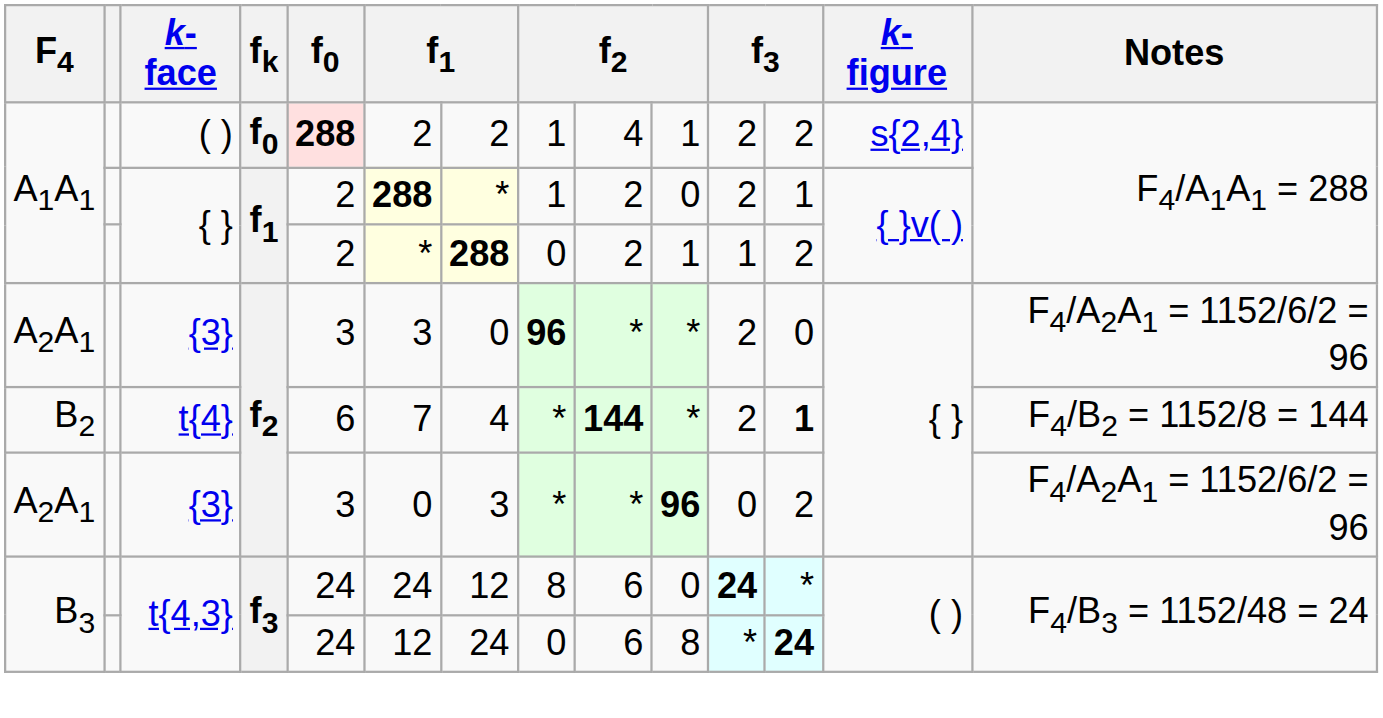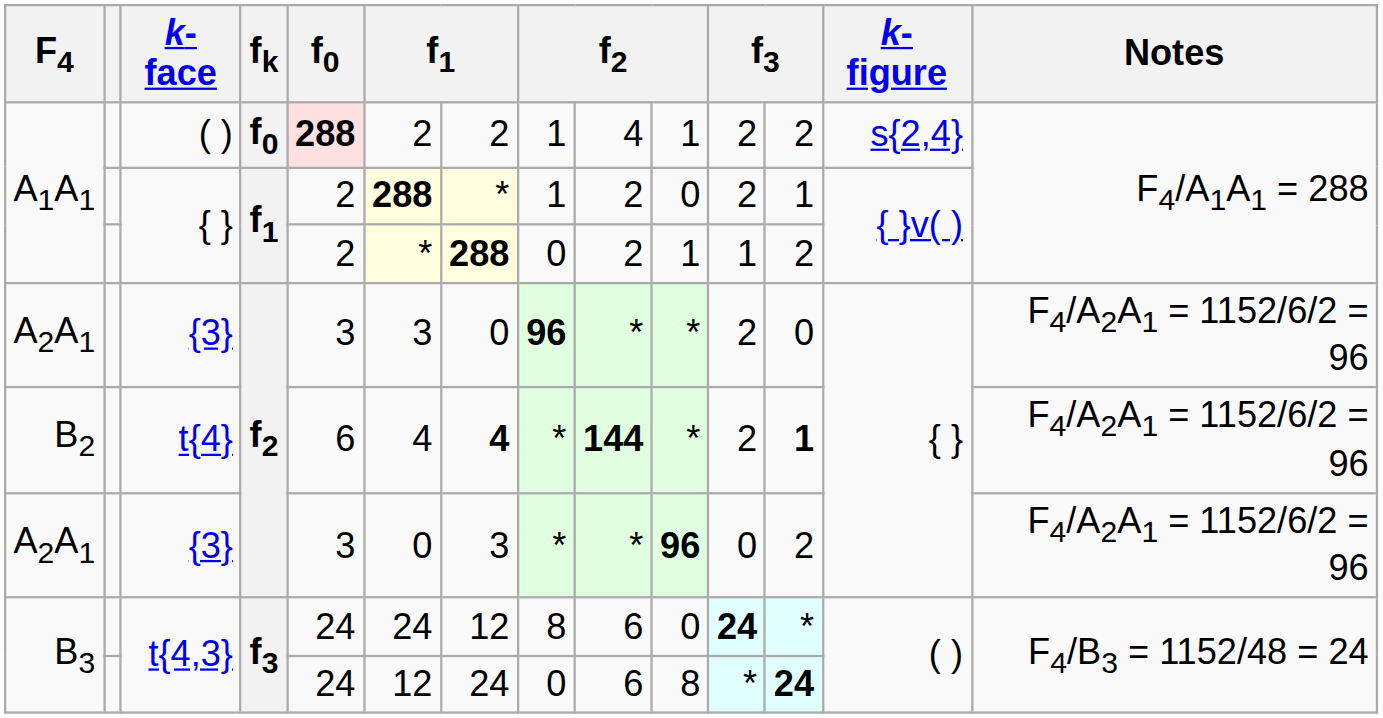 <table class=wikitable>
 <tr>
 <th>F<sub>4</sub></th>
 <th></th>
 <th><a href='#'><em>k</em>-face</a></th>
 <th>f<sub>k</sub></th>
 <th>f<sub>0</sub></th>
 <th colspan=2>f<sub>1</sub></th>
 <th colspan=3>f<sub>2</sub></th>
 <th colspan=2>f<sub>3</sub></th>
 <th><a href='#'><em>k</em>-figure</a></th>
 <th>Notes</th>
 </tr>
 <tr align=right>
 <td rowspan=3>A<sub>1</sub>A<sub>1</sub></td>
 <td></td>
 <td>( )</td>
 <th>f<sub>0</sub></th>
 <td BGCOLOR="#ffe0e0"><strong>288</strong></td>
 <td>2</td>
 <td>2</td>
 <td>1</td>
 <td>4</td>
 <td>1</td>
 <td>2</td>
 <td>2</td>
 <td><a href='#'>s{2,4}</a></td>
 <td rowspan=3>F<sub>4</sub>/A<sub>1</sub>A<sub>1</sub> = 288</td>
 </tr>
 <tr align=right>
 <td></td>
 <td rowspan=2>{ }</td>
 <th rowspan=2>f<sub>1</sub></th>
 <td>2</td>
 <td BGCOLOR="#ffffe0"><strong>288</strong></td>
 <td BGCOLOR="#ffffe0">*</td>
 <td>1</td>
 <td>2</td>
 <td>0</td>
 <td>2</td>
 <td>1</td>
 <td rowspan=2><a href='#'>{ }v( )</a></td>
 </tr>
 <tr align=right>
 <td></td>
 <td>2</td>
 <td BGCOLOR="#ffffe0">*</td>
 <td BGCOLOR="#ffffe0"><strong>288</strong></td>
 <td>0</td>
 <td>2</td>
 <td>1</td>
 <td>1</td>
 <td>2</td>
 </tr>
 <tr align=right>
 <td>A<sub>2</sub>A<sub>1</sub></td>
 <td></td>
 <td><a href='#'>{3}</a></td>
 <th rowspan=3>f<sub>2</sub></th>
 <td>3</td>
 <td>3</td>
 <td>0</td>
 <td BGCOLOR="#e0ffe0"><strong>96</strong></td>
 <td BGCOLOR="#e0ffe0">*</td>
 <td BGCOLOR="#e0ffe0">*</td>
 <td>2</td>
 <td>0</td>
 <td rowspan=3>{ }</td>
 <td>F<sub>4</sub>/A<sub>2</sub>A<sub>1</sub> = 1152/6/2 = 96</td>
 </tr>
 <tr align=right>
 <td>B<sub>2</sub></td>
 <td></td>
 <td><a href='#'>t{4}</a></td>
 <td>6</td>
-<td>7</td>
 <td>4</td>
+<td><strong>4</strong></td>
 <td BGCOLOR="#e0ffe0">*</td>
 <td BGCOLOR="#e0ffe0"><strong>144</strong></td>
 <td BGCOLOR="#e0ffe0">*</td>
 <td>2</td>
 <td><strong>1</strong></td>
-<td>F<sub>4</sub>/B<sub>2</sub> = 1152/8 = 144</td>
+<td>F<sub>4</sub>/A<sub>2</sub>A<sub>1</sub> = 1152/6/2 = 96</td>
 </tr>
 <tr align=right>
 <td>A<sub>2</sub>A<sub>1</sub></td>
 <td></td>
 <td><a href='#'>{3}</a></td>
 <td>3</td>
 <td>0</td>
 <td>3</td>
 <td BGCOLOR="#e0ffe0">*</td>
 <td BGCOLOR="#e0ffe0">*</td>
 <td BGCOLOR="#e0ffe0"><strong>96</strong></td>
 <td>0</td>
 <td>2</td>
 <td>F<sub>4</sub>/A<sub>2</sub>A<sub>1</sub> = 1152/6/2 = 96</td>
 </tr>
 <tr align=right>
 <td rowspan=2>B<sub>3</sub></td>
 <td></td>
 <td rowspan=2><a href='#'>t{4,3}</a></td>
 <th rowspan=2>f<sub>3</sub></th>
 <td>24</td>
 <td>24</td>
 <td>12</td>
 <td>8</td>
 <td>6</td>
 <td>0</td>
 <td BGCOLOR="#e0ffff"><strong>24</strong></td>
 <td BGCOLOR="#e0ffff">*</td>
 <td rowspan=2>( )</td>
 <td rowspan=2>F<sub>4</sub>/B<sub>3</sub> = 1152/48 = 24</td>
 </tr>
 <tr align=right>
 <td></td>
 <td>24</td>
 <td>12</td>
 <td>24</td>
 <td>0</td>
 <td>6</td>
 <td>8</td>
 <td BGCOLOR="#e0ffff">*</td>
 <td BGCOLOR="#e0ffff"><strong>24</strong></td>
 </tr>
 </table>
